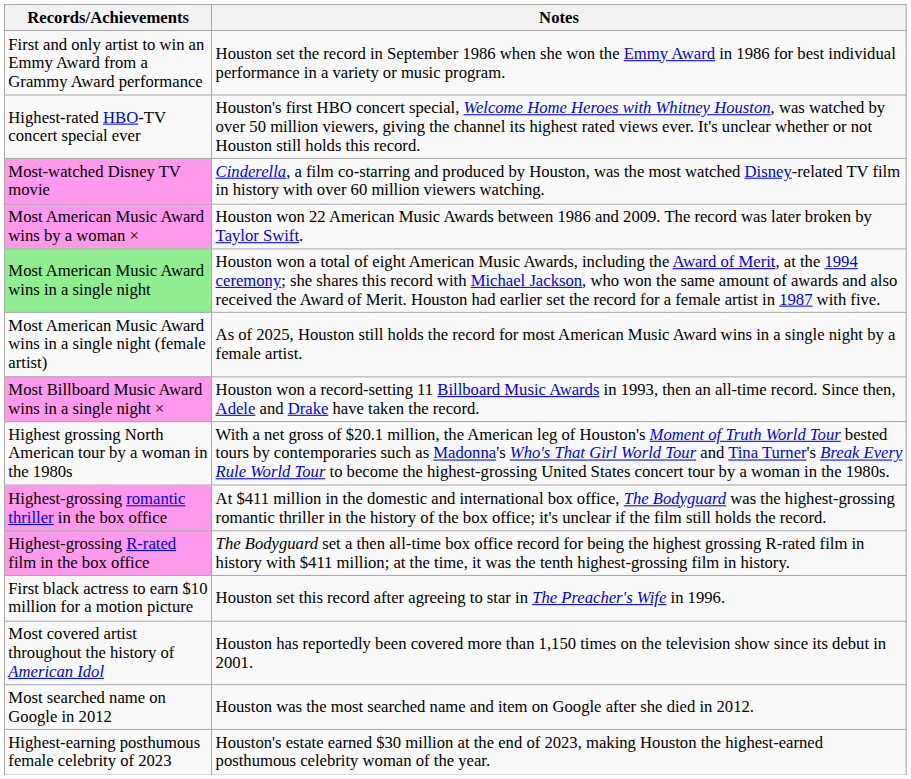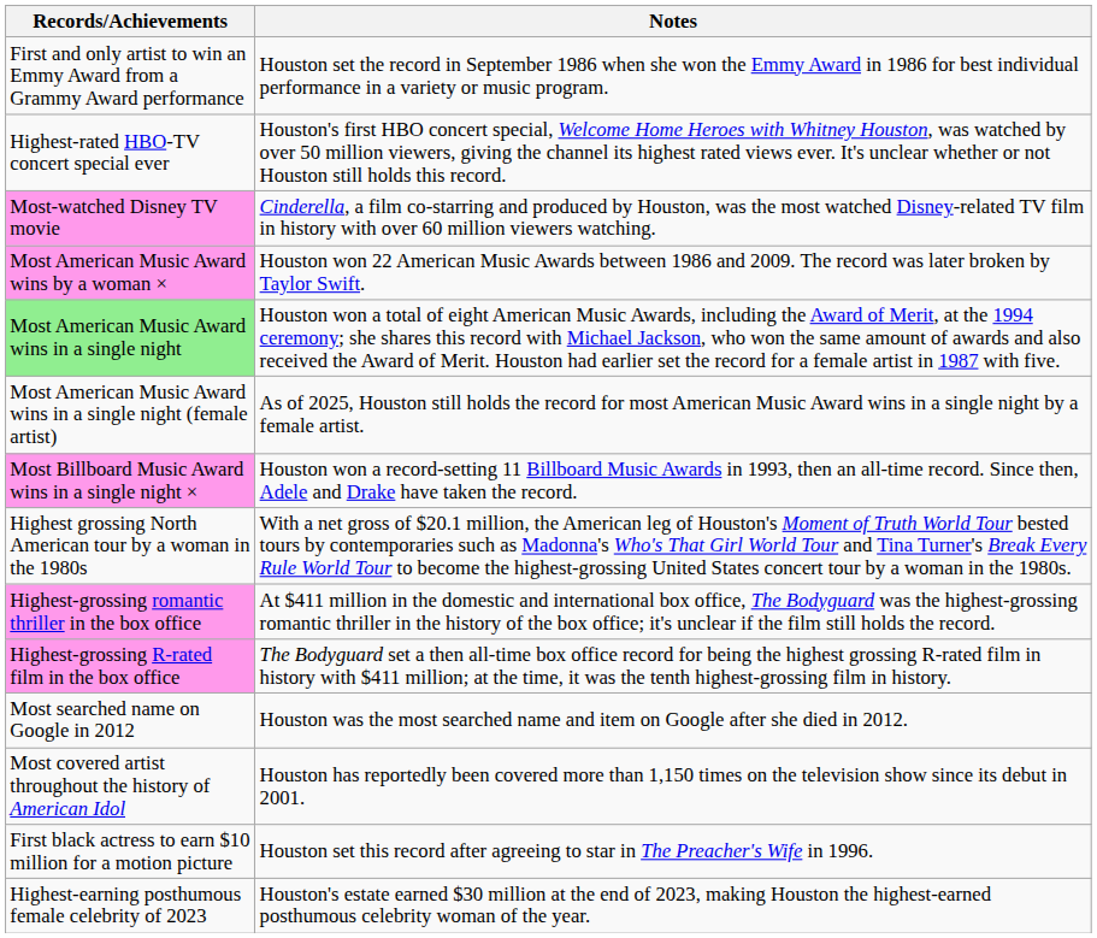 <table class="wikitable sortable plainrowheaders">
 <tr>
 <th scope="col" width=20%>Records/Achievements</th>
 <th scope="col" width=67%>Notes</th>
 </tr>
 <tr>
 <td>First and only artist to win an Emmy Award from a Grammy Award performance</td>
 <td>Houston set the record in September 1986 when she won the <a href='#'>Emmy Award</a> in 1986 for best individual performance in a variety or music program.</td>
 </tr>
 <tr>
 <td>Highest-rated <a href='#'>HBO</a>-TV concert special ever</td>
 <td>Houston's first HBO concert special, <em><a href='#'>Welcome Home Heroes with Whitney Houston</a></em>, was watched by over 50 million viewers, giving the channel its highest rated views ever. It's unclear whether or not Houston still holds this record.</td>
 </tr>
 <tr>
 <td style="background-color: #FF99EB;">Most-watched Disney TV movie</td>
 <td><em><a href='#'>Cinderella</a></em>, a film co-starring and produced by Houston, was the most watched <a href='#'>Disney</a>-related TV film in history with over 60 million viewers watching.</td>
 </tr>
 <tr>
 <td style="background-color: #FF99EB;">Most American Music Award wins by a woman × </td>
 <td>Houston won 22 American Music Awards between 1986 and 2009. The record was later broken by <a href='#'>Taylor Swift</a>.</td>
 </tr>
 <tr>
 <td style="background-color: #90EE90;">Most American Music Award wins in a single night </td>
 <td>Houston won a total of eight American Music Awards, including the <a href='#'>Award of Merit</a>, at the <a href='#'>1994 ceremony</a>; she shares this record with <a href='#'>Michael Jackson</a>, who won the same amount of awards and also received the Award of Merit. Houston had earlier set the record for a female artist in <a href='#'>1987</a> with five.</td>
 </tr>
 <tr>
 <td>Most American Music Award wins in a single night (female artist) </td>
 <td>As of 2025, Houston still holds the record for most American Music Award wins in a single night by a female artist.</td>
 </tr>
 <tr>
 <td style="background-color: #FF99EB;">Most Billboard Music Award wins in a single night × </td>
 <td>Houston won a record-setting 11 <a href='#'>Billboard Music Awards</a> in 1993, then an all-time record. Since then, <a href='#'>Adele</a> and <a href='#'>Drake</a> have taken the record.</td>
 </tr>
 <tr>
 <td>Highest grossing North American tour by a woman in the 1980s</td>
 <td>With a net gross of $20.1 million, the American leg of Houston's <em><a href='#'>Moment of Truth World Tour</a></em> bested tours by contemporaries such as <a href='#'>Madonna</a>'s <em><a href='#'>Who's That Girl World Tour</a></em> and <a href='#'>Tina Turner</a>'s <em><a href='#'>Break Every Rule World Tour</a></em> to become the highest-grossing United States concert tour by a woman in the 1980s.</td>
 </tr>
 <tr>
 <td style="background-color: #FF99EB;">Highest-grossing <a href='#'>romantic thriller</a> in the box office</td>
 <td>At $411 million in the domestic and international box office, <em><a href='#'>The Bodyguard</a></em> was the highest-grossing romantic thriller in the history of the box office; it's unclear if the film still holds the record.</td>
 </tr>
 <tr>
 <td style="background-color: #FF99EB;">Highest-grossing <a href='#'>R-rated</a> film in the box office</td>
 <td><em>The Bodyguard</em> set a then all-time box office record for being the highest grossing R-rated film in history with $411 million; at the time, it was the tenth highest-grossing film in history.</td>
 </tr>
 <tr>
-<td>First black actress to earn $10 million for a motion picture</td>
-<td>Houston set this record after agreeing to star in <em><a href='#'>The Preacher's Wife</a></em> in 1996.</td>
+<td>Most searched name on Google in 2012 </td>
+<td>Houston was the most searched name and item on Google after she died in 2012.</td>
 </tr>
 <tr>
 <td>Most covered artist throughout the history of <em><a href='#'>American Idol</a></em></td>
 <td>Houston has reportedly been covered more than 1,150 times on the television show since its debut in 2001.</td>
 </tr>
 <tr>
-<td>Most searched name on Google in 2012 </td>
-<td>Houston was the most searched name and item on Google after she died in 2012.</td>
+<td>First black actress to earn $10 million for a motion picture</td>
+<td>Houston set this record after agreeing to star in <em><a href='#'>The Preacher's Wife</a></em> in 1996.</td>
 </tr>
 <tr>
 <td>Highest-earning posthumous female celebrity of 2023 </td>
 <td>Houston's estate earned $30 million at the end of 2023, making Houston the highest-earned posthumous celebrity woman of the year.</td>
 </tr>
 </table>
